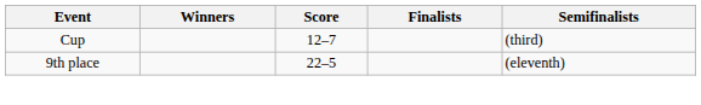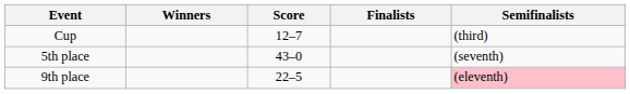 <table class="wikitable" width=750 style="text-align: center">
 <tr>
 <th>Event</th>
 <th>Winners</th>
 <th>Score</th>
 <th>Finalists</th>
 <th>Semifinalists</th>
 </tr>
 <tr>
 <td>Cup</td>
 <td align=left></td>
 <td>12–7</td>
 <td align=left></td>
 <td align=left> (third)<br></td>
 </tr>
 <tr>
+<td>5th place</td>
+<td align=left></td>
+<td>43–0</td>
+<td align=left></td>
+<td align=left> (seventh)<br></td>
+</tr>
+<tr>
 <td>9th place</td>
 <td align=left></td>
 <td>22–5</td>
 <td align=left></td>
-<td align=left> (eleventh)<br></td>
+<td align=left style="background: pink;"> (eleventh)<br></td>
 </tr>
 </table>
